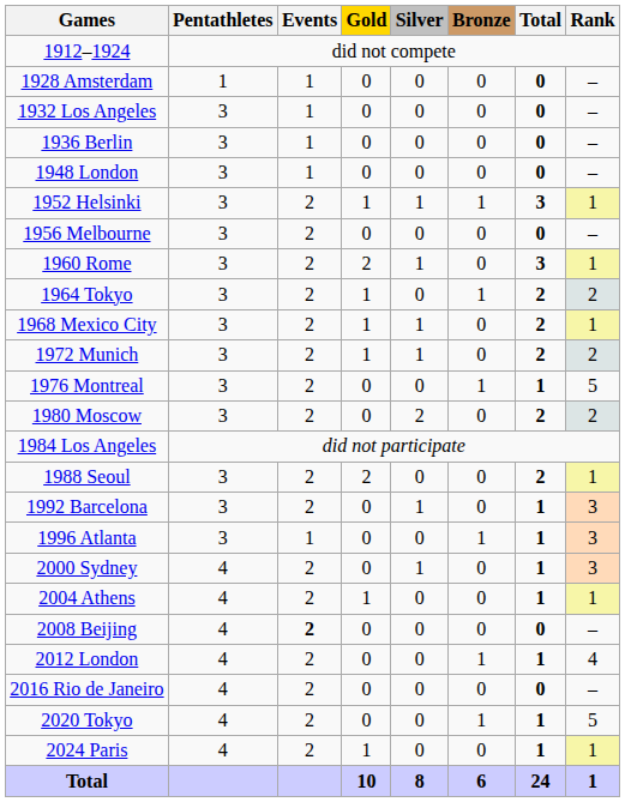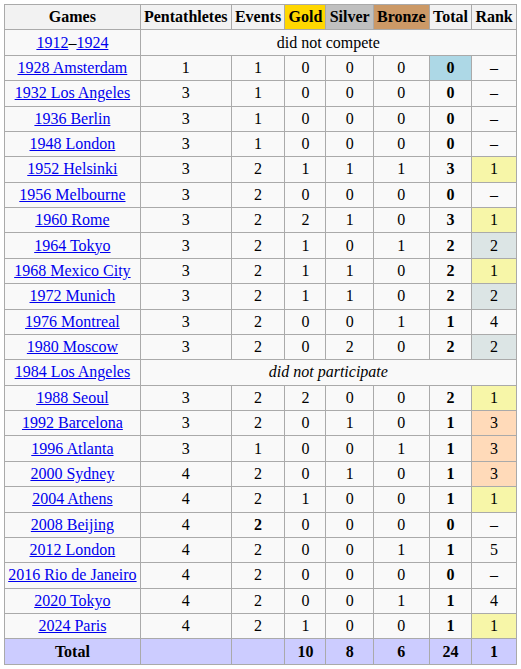 <table class="wikitable sortable collapsible collapsed">
 <tr>
 <th>Games</th>
 <th>Pentathletes</th>
 <th>Events</th>
 <th style="text-align:center; background-color:gold;">Gold</th>
 <th style="text-align:center; background-color:silver;">Silver</th>
 <th style="text-align:center; background-color:#c96;">Bronze</th>
 <th>Total</th>
 <th>Rank</th>
 </tr>
 <tr align=center>
 <td><a href='#'>1912</a>–<a href='#'>1924</a></td>
 <td colspan=7>did not compete</td>
 </tr>
 <tr align=center>
 <td><a href='#'>1928 Amsterdam</a></td>
 <td>1</td>
 <td>1</td>
 <td>0</td>
 <td>0</td>
 <td>0</td>
-<td><strong>0</strong></td>
+<td style="background: lightblue;"><strong>0</strong></td>
 <td>–</td>
 </tr>
 <tr align=center>
 <td><a href='#'>1932 Los Angeles</a></td>
 <td>3</td>
 <td>1</td>
 <td>0</td>
 <td>0</td>
 <td>0</td>
 <td><strong>0</strong></td>
 <td>–</td>
 </tr>
 <tr align=center>
 <td><a href='#'>1936 Berlin</a></td>
 <td>3</td>
 <td>1</td>
 <td>0</td>
 <td>0</td>
 <td>0</td>
 <td><strong>0</strong></td>
 <td>–</td>
 </tr>
 <tr align=center>
 <td><a href='#'>1948 London</a></td>
 <td>3</td>
 <td>1</td>
 <td>0</td>
 <td>0</td>
 <td>0</td>
 <td><strong>0</strong></td>
 <td>–</td>
 </tr>
 <tr align=center>
 <td><a href='#'>1952 Helsinki</a></td>
 <td>3</td>
 <td>2</td>
 <td>1</td>
 <td>1</td>
 <td>1</td>
 <td><strong>3</strong></td>
 <td bgcolor=f7f6a8>1</td>
 </tr>
 <tr align=center>
 <td><a href='#'>1956 Melbourne</a></td>
 <td>3</td>
 <td>2</td>
 <td>0</td>
 <td>0</td>
 <td>0</td>
 <td><strong>0</strong></td>
 <td>–</td>
 </tr>
 <tr align=center>
 <td><a href='#'>1960 Rome</a></td>
 <td>3</td>
 <td>2</td>
 <td>2</td>
 <td>1</td>
 <td>0</td>
 <td><strong>3</strong></td>
 <td bgcolor=f7f6a8>1</td>
 </tr>
 <tr align=center>
 <td><a href='#'>1964 Tokyo</a></td>
 <td>3</td>
 <td>2</td>
 <td>1</td>
 <td>0</td>
 <td>1</td>
 <td><strong>2</strong></td>
 <td bgcolor=dce5e5>2</td>
 </tr>
 <tr align=center>
 <td><a href='#'>1968 Mexico City</a></td>
 <td>3</td>
 <td>2</td>
 <td>1</td>
 <td>1</td>
 <td>0</td>
 <td><strong>2</strong></td>
 <td bgcolor=f7f6a8>1</td>
 </tr>
 <tr align=center>
 <td><a href='#'>1972 Munich</a></td>
 <td>3</td>
 <td>2</td>
 <td>1</td>
 <td>1</td>
 <td>0</td>
 <td><strong>2</strong></td>
 <td bgcolor=dce5e5>2</td>
 </tr>
 <tr align=center>
 <td><a href='#'>1976 Montreal</a></td>
 <td>3</td>
 <td>2</td>
 <td>0</td>
 <td>0</td>
 <td>1</td>
 <td><strong>1</strong></td>
-<td>5</td>
+<td>4</td>
 </tr>
 <tr align=center>
 <td><a href='#'>1980 Moscow</a></td>
 <td>3</td>
 <td>2</td>
 <td>0</td>
 <td>2</td>
 <td>0</td>
 <td><strong>2</strong></td>
 <td bgcolor=dce5e5>2</td>
 </tr>
 <tr align=center>
 <td><a href='#'>1984 Los Angeles</a></td>
 <td colspan=7><em>did not participate</em></td>
 </tr>
 <tr align=center>
 <td><a href='#'>1988 Seoul</a></td>
 <td>3</td>
 <td>2</td>
 <td>2</td>
 <td>0</td>
 <td>0</td>
 <td><strong>2</strong></td>
 <td bgcolor=f7f6a8>1</td>
 </tr>
 <tr align=center>
 <td><a href='#'>1992 Barcelona</a></td>
 <td>3</td>
 <td>2</td>
 <td>0</td>
 <td>1</td>
 <td>0</td>
 <td><strong>1</strong></td>
 <td bgcolor=ffdab9>3</td>
 </tr>
 <tr align=center>
 <td><a href='#'>1996 Atlanta</a></td>
 <td>3</td>
 <td>1</td>
 <td>0</td>
 <td>0</td>
 <td>1</td>
 <td><strong>1</strong></td>
 <td bgcolor=ffdab9>3</td>
 </tr>
 <tr align=center>
 <td><a href='#'>2000 Sydney</a></td>
 <td>4</td>
 <td>2</td>
 <td>0</td>
 <td>1</td>
 <td>0</td>
 <td><strong>1</strong></td>
 <td bgcolor=ffdab9>3</td>
 </tr>
 <tr align=center>
 <td><a href='#'>2004 Athens</a></td>
 <td>4</td>
 <td>2</td>
 <td>1</td>
 <td>0</td>
 <td>0</td>
 <td><strong>1</strong></td>
 <td bgcolor=f7f6a8>1</td>
 </tr>
 <tr align=center>
 <td><a href='#'>2008 Beijing</a></td>
 <td>4</td>
 <td><strong>2</strong></td>
 <td>0</td>
 <td>0</td>
 <td>0</td>
 <td><strong>0</strong></td>
 <td>–</td>
 </tr>
 <tr align=center>
 <td><a href='#'>2012 London</a></td>
 <td>4</td>
 <td>2</td>
 <td>0</td>
 <td>0</td>
 <td>1</td>
 <td><strong>1</strong></td>
-<td>4</td>
+<td>5</td>
 </tr>
 <tr align=center>
 <td><a href='#'>2016 Rio de Janeiro</a></td>
 <td>4</td>
 <td>2</td>
 <td>0</td>
 <td>0</td>
 <td>0</td>
 <td><strong>0</strong></td>
 <td>–</td>
 </tr>
 <tr align=center>
 <td><a href='#'>2020 Tokyo</a></td>
 <td>4</td>
 <td>2</td>
 <td>0</td>
 <td>0</td>
 <td>1</td>
 <td><strong>1</strong></td>
-<td>5</td>
+<td>4</td>
 </tr>
 <tr align=center>
 <td><a href='#'>2024 Paris</a></td>
 <td>4</td>
 <td>2</td>
 <td>1</td>
 <td>0</td>
 <td>0</td>
 <td><strong>1</strong></td>
 <td bgcolor=f7f6a8>1</td>
 </tr>
 <tr style="text-align:center; background-color:#ccf;">
 <td><strong>Total</strong></td>
 <td></td>
 <td></td>
 <td><strong>10</strong></td>
 <td><strong>8</strong></td>
 <td><strong>6</strong></td>
 <td><strong>24</strong></td>
 <td><strong>1</strong></td>
 </tr>
 </table>
